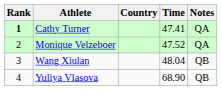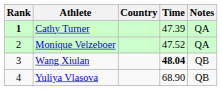 <table class="wikitable" style="text-align:center">
 <tr>
 <th>Rank</th>
 <th>Athlete</th>
 <th>Country</th>
 <th>Time</th>
 <th>Notes</th>
 </tr>
 <tr bgcolor=ccffcc>
 <td><strong>1</strong></td>
 <td align=left><a href='#'>Cathy Turner</a></td>
 <td align=left></td>
-<td>47.41</td>
+<td>47.39</td>
 <td>QA</td>
 </tr>
 <tr bgcolor=ccffcc>
 <td>2</td>
 <td align=left><a href='#'>Monique Velzeboer</a></td>
 <td align=left></td>
 <td>47.52</td>
 <td>QA</td>
 </tr>
 <tr>
 <td>3</td>
 <td align=left><a href='#'>Wang Xiulan</a></td>
 <td align=left></td>
-<td>48.04</td>
+<td><strong>48.04</strong></td>
 <td>QB</td>
 </tr>
 <tr>
 <td>4</td>
 <td align=left><a href='#'>Yuliya Vlasova</a></td>
 <td align=left></td>
 <td>68.90</td>
 <td>QB</td>
 </tr>
 </table>
